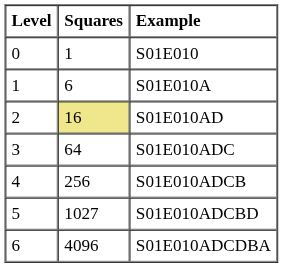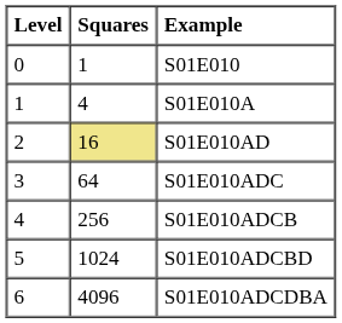 <table border="1" cellspacing="0" cellpadding="5" align="center">
 <tr>
 <td><strong>Level</strong></td>
 <td><strong>Squares</strong></td>
 <td><strong>Example</strong></td>
 </tr>
 <tr>
 <td>0</td>
 <td>1</td>
 <td>S01E010</td>
 </tr>
 <tr>
 <td>1</td>
-<td>6</td>
+<td>4</td>
 <td>S01E010A</td>
 </tr>
 <tr>
 <td>2</td>
 <td style="background: khaki;">16</td>
 <td>S01E010AD</td>
 </tr>
 <tr>
 <td>3</td>
 <td>64</td>
 <td>S01E010ADC</td>
 </tr>
 <tr>
 <td>4</td>
 <td>256</td>
 <td>S01E010ADCB</td>
 </tr>
 <tr>
 <td>5</td>
-<td>1027</td>
+<td>1024</td>
 <td>S01E010ADCBD</td>
 </tr>
 <tr>
 <td>6</td>
 <td>4096</td>
 <td>S01E010ADCDBA</td>
 </tr>
 <tr>
 </tr>
 </table>
